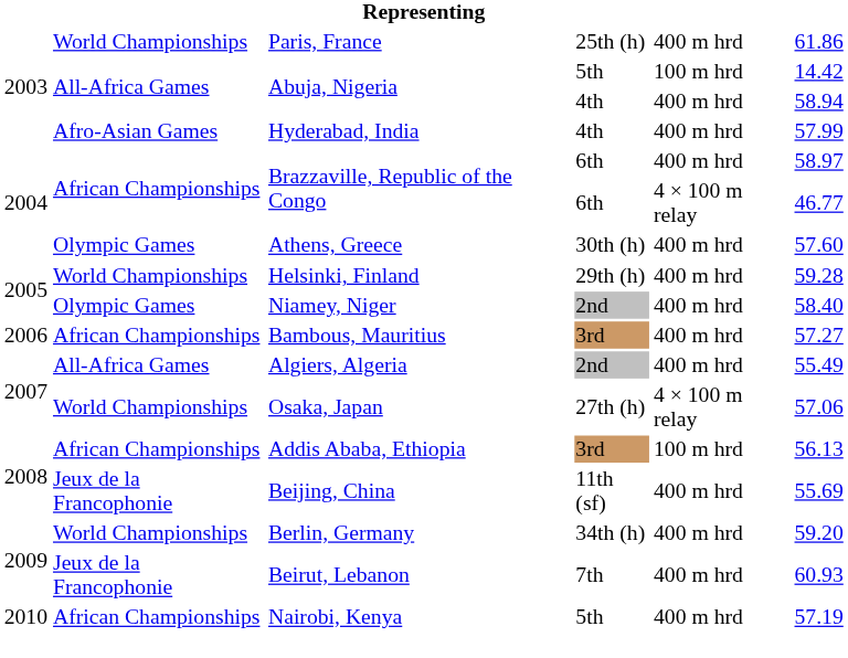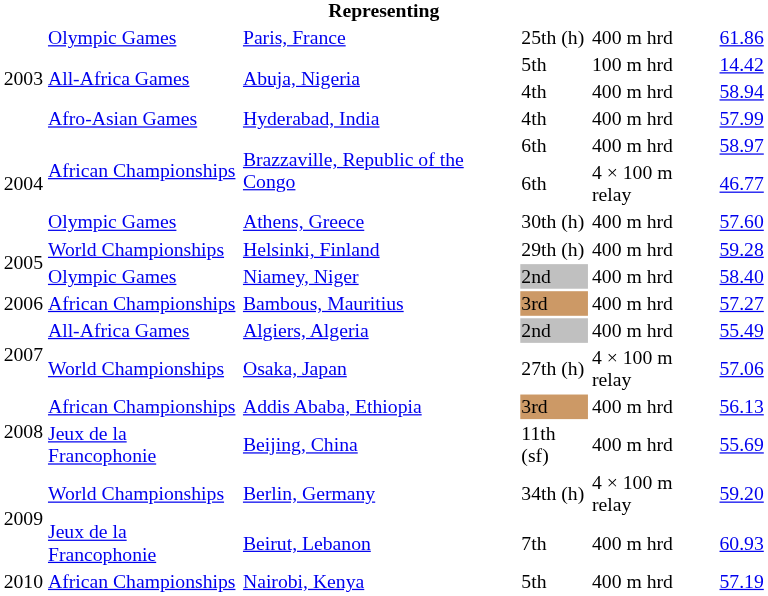 <table>
 <tr>
 <th colspan="6">Representing </th>
 </tr>
 <tr>
 <td rowspan=4>2003</td>
-<td><a href='#'>World Championships</a></td>
+<td><a href='#'>Olympic Games</a></td>
 <td><a href='#'>Paris, France</a></td>
 <td>25th (h)</td>
 <td>400 m hrd</td>
 <td><a href='#'>61.86</a></td>
 </tr>
 <tr>
 <td rowspan=2><a href='#'>All-Africa Games</a></td>
 <td rowspan=2><a href='#'>Abuja, Nigeria</a></td>
 <td>5th</td>
 <td>100 m hrd</td>
 <td><a href='#'>14.42</a></td>
 </tr>
 <tr>
 <td>4th</td>
 <td>400 m hrd</td>
 <td><a href='#'>58.94</a></td>
 </tr>
 <tr>
 <td><a href='#'>Afro-Asian Games</a></td>
 <td><a href='#'>Hyderabad, India</a></td>
 <td>4th</td>
 <td>400 m hrd</td>
 <td><a href='#'>57.99</a></td>
 </tr>
 <tr>
 <td rowspan=3>2004</td>
 <td rowspan=2><a href='#'>African Championships</a></td>
 <td rowspan=2><a href='#'>Brazzaville, Republic of the Congo</a></td>
 <td>6th</td>
 <td>400 m hrd</td>
 <td><a href='#'>58.97</a></td>
 </tr>
 <tr>
 <td>6th</td>
 <td>4 × 100 m relay</td>
 <td><a href='#'>46.77</a></td>
 </tr>
 <tr>
 <td><a href='#'>Olympic Games</a></td>
 <td><a href='#'>Athens, Greece</a></td>
 <td>30th (h)</td>
 <td>400 m hrd</td>
 <td><a href='#'>57.60</a></td>
 </tr>
 <tr>
 <td rowspan=2>2005</td>
 <td><a href='#'>World Championships</a></td>
 <td><a href='#'>Helsinki, Finland</a></td>
 <td>29th (h)</td>
 <td>400 m hrd</td>
 <td><a href='#'>59.28</a></td>
 </tr>
 <tr>
 <td><a href='#'>Olympic Games</a></td>
 <td><a href='#'>Niamey, Niger</a></td>
 <td bgcolor=silver>2nd</td>
 <td>400 m hrd</td>
 <td><a href='#'>58.40</a></td>
 </tr>
 <tr>
 <td>2006</td>
 <td><a href='#'>African Championships</a></td>
 <td><a href='#'>Bambous, Mauritius</a></td>
 <td bgcolor=cc9966>3rd</td>
 <td>400 m hrd</td>
 <td><a href='#'>57.27</a></td>
 </tr>
 <tr>
 <td rowspan=2>2007</td>
 <td><a href='#'>All-Africa Games</a></td>
 <td><a href='#'>Algiers, Algeria</a></td>
 <td bgcolor=silver>2nd</td>
 <td>400 m hrd</td>
 <td><a href='#'>55.49</a></td>
 </tr>
 <tr>
 <td><a href='#'>World Championships</a></td>
 <td><a href='#'>Osaka, Japan</a></td>
 <td>27th (h)</td>
 <td>4 × 100 m relay</td>
 <td><a href='#'>57.06</a></td>
 </tr>
 <tr>
 <td rowspan=2>2008</td>
 <td><a href='#'>African Championships</a></td>
 <td><a href='#'>Addis Ababa, Ethiopia</a></td>
 <td bgcolor=cc9966>3rd</td>
-<td>100 m hrd</td>
+<td>400 m hrd</td>
 <td><a href='#'>56.13</a></td>
 </tr>
 <tr>
 <td><a href='#'>Jeux de la Francophonie</a></td>
 <td><a href='#'>Beijing, China</a></td>
 <td>11th (sf)</td>
 <td>400 m hrd</td>
 <td><a href='#'>55.69</a></td>
 </tr>
 <tr>
 <td rowspan=2>2009</td>
 <td><a href='#'>World Championships</a></td>
 <td><a href='#'>Berlin, Germany</a></td>
 <td>34th (h)</td>
-<td>400 m hrd</td>
+<td>4 × 100 m relay</td>
 <td><a href='#'>59.20</a></td>
 </tr>
 <tr>
 <td><a href='#'>Jeux de la Francophonie</a></td>
 <td><a href='#'>Beirut, Lebanon</a></td>
 <td>7th</td>
 <td>400 m hrd</td>
 <td><a href='#'>60.93</a></td>
 </tr>
 <tr>
 <td>2010</td>
 <td><a href='#'>African Championships</a></td>
 <td><a href='#'>Nairobi, Kenya</a></td>
 <td>5th</td>
 <td>400 m hrd</td>
 <td><a href='#'>57.19</a></td>
 </tr>
 </table>
